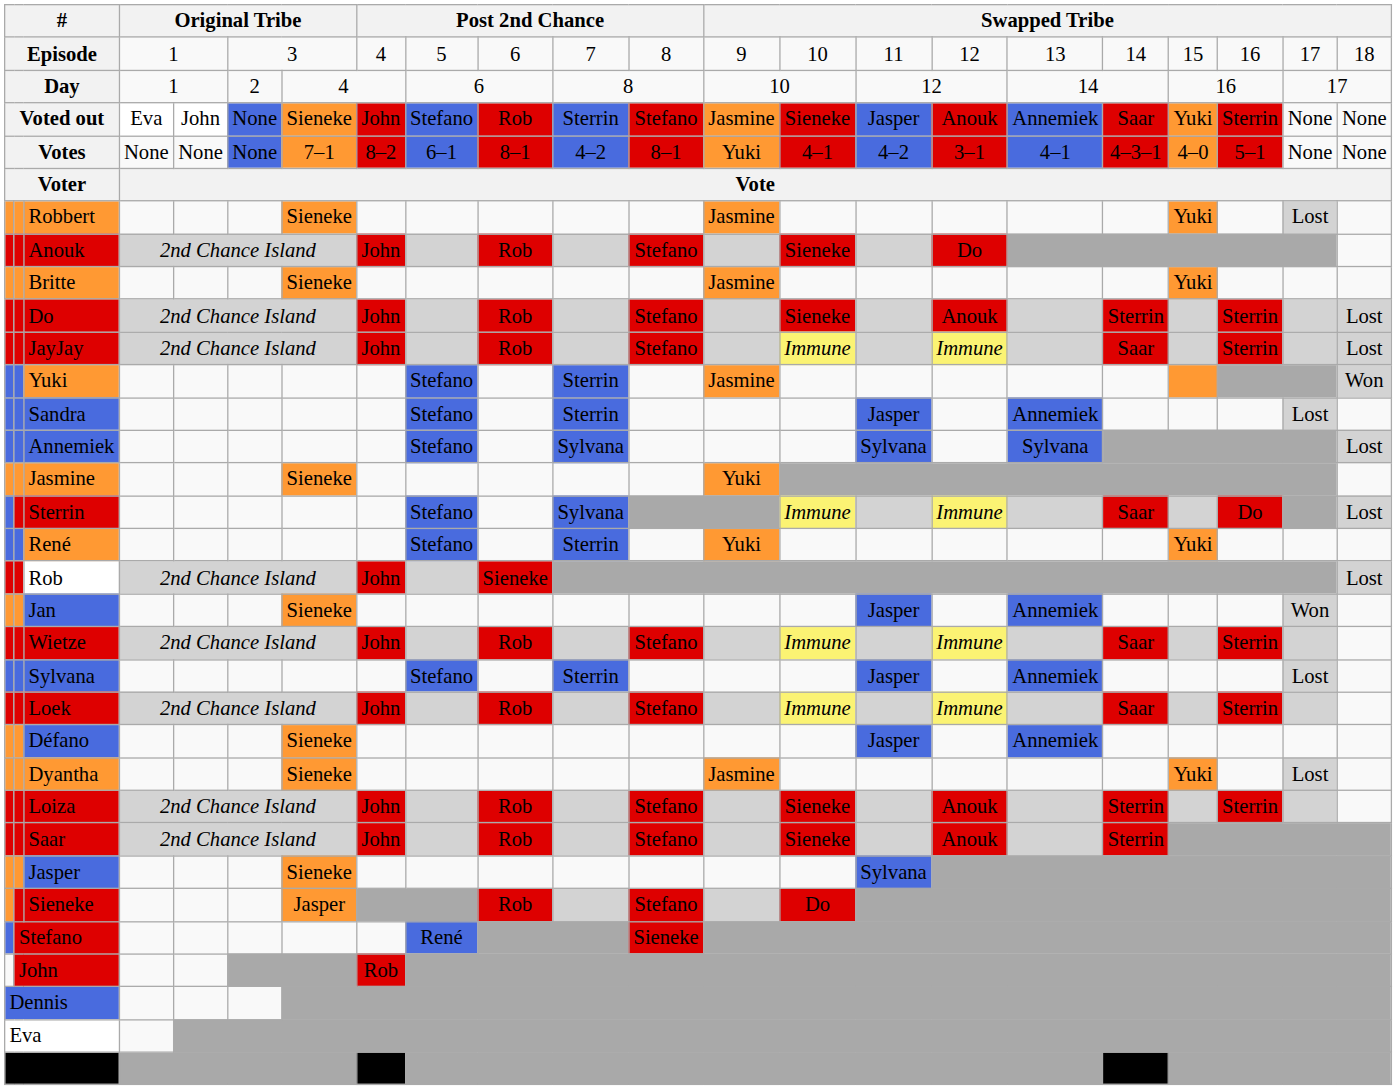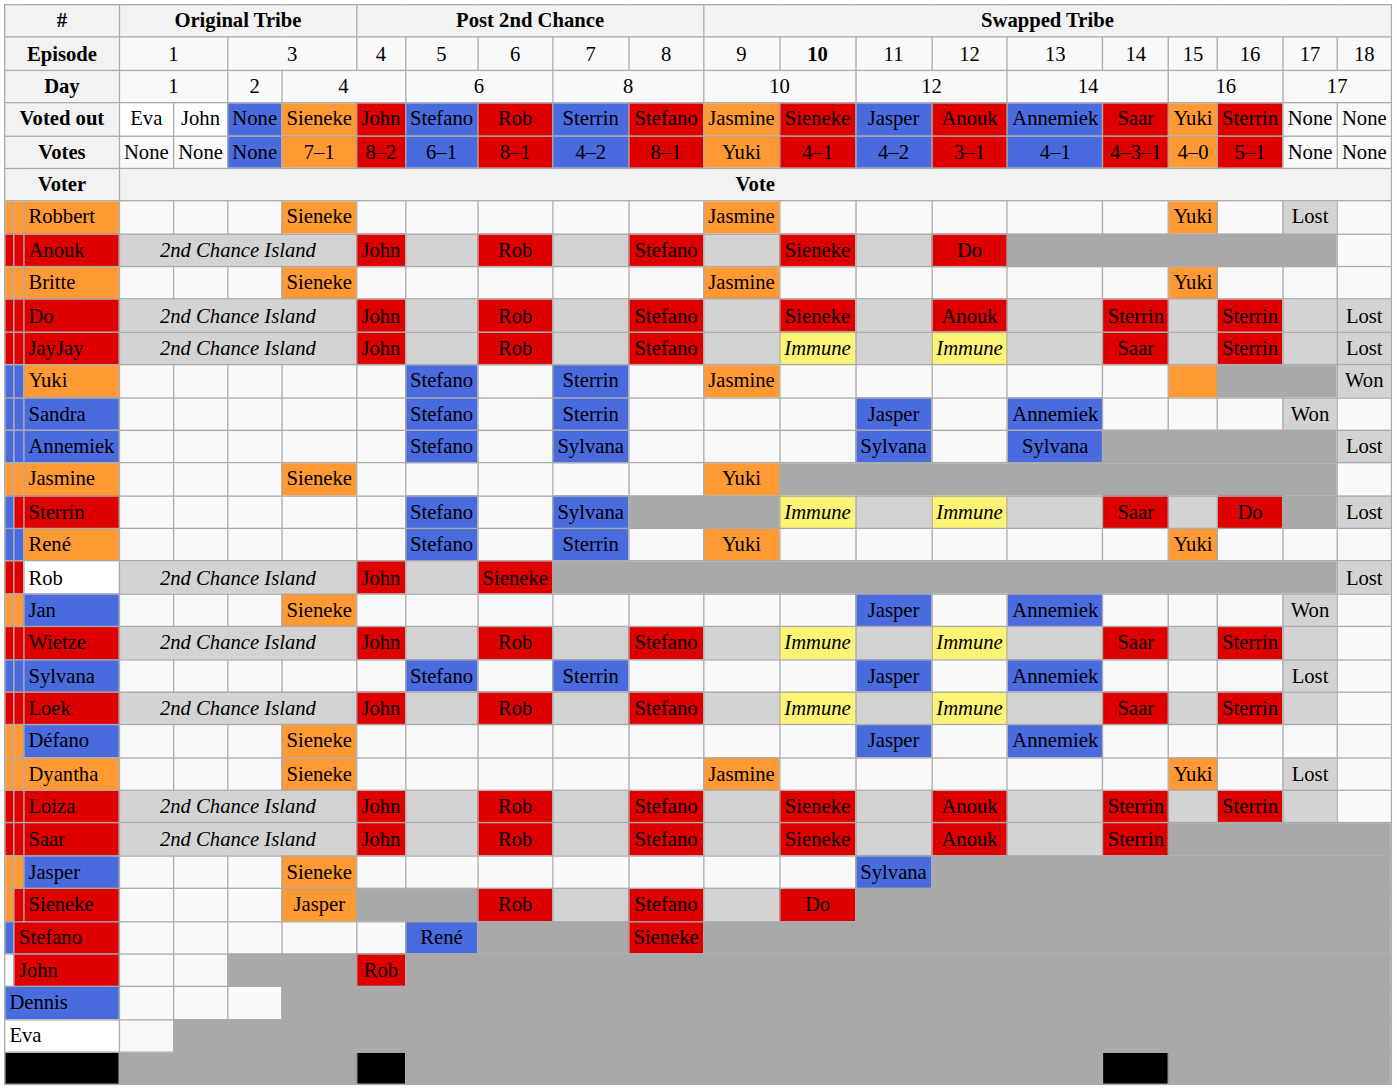 <table class="wikitable" text-align:center;">
 <tr>
 <th colspan="3">#</th>
 <th colspan="4">Original Tribe</th>
 <th colspan="5">Post 2nd Chance</th>
 <th colspan="10">Swapped Tribe</th>
 </tr>
 <tr>
 <th colspan="3" align="left">Episode</th>
 <td colspan="2" align="center">1</td>
 <td colspan="2" align="center">3</td>
 <td colspan="1" align="center">4</td>
 <td colspan="1" align="center">5</td>
 <td colspan="1" align="center">6</td>
 <td colspan="1" align="center">7</td>
 <td colspan="1" align="center">8</td>
 <td colspan="1" align="center">9</td>
-<td colspan="1" align="center">10</td>
+<td colspan="1" align="center"><strong>10</strong></td>
 <td colspan="1" align="center">11</td>
 <td colspan="1" align="center">12</td>
 <td colspan="1" align="center">13</td>
 <td colspan="1" align="center">14</td>
 <td colspan="1" align="center">15</td>
 <td colspan="1" align="center">16</td>
 <td colspan="1" align="center">17</td>
 <td colspan="1" align="center">18</td>
 </tr>
 <tr>
 <th colspan="3" align="left">Day</th>
 <td colspan="2" align="center">1</td>
 <td align="center">2</td>
 <td colspan ="2" align="center">4</td>
 <td colspan="2" align="center">6</td>
 <td colspan="2" align="center">8</td>
 <td colspan="2" align="center">10</td>
 <td colspan="2" align="center">12</td>
 <td colspan="2" align="center">14</td>
 <td colspan="2" align="center">16</td>
 <td colspan="2" align="center">17</td>
 </tr>
 <tr>
 <th colspan="3" align="left">Voted out</th>
 <td colspan="1" align="center" bgcolor="white">Eva</td>
 <td colspan="1" align="center" bgcolor="white">John</td>
 <td colspan="1" align="center" bgcolor="#496BDE">None</td>
 <td align="center" bgcolor="#FF9933">Sieneke</td>
 <td align="center" bgcolor="#de0000">John</td>
 <td align="center" bgcolor="#496BDE">Stefano</td>
 <td align="center" bgcolor="#de0000">Rob</td>
 <td align="center" bgcolor="#496BDE">Sterrin</td>
 <td align="center" bgcolor="#de0000">Stefano</td>
 <td align="center" bgcolor="#FF9933">Jasmine</td>
 <td align="center" bgcolor="#de0000">Sieneke</td>
 <td align="center" bgcolor="#496BDE">Jasper</td>
 <td align="center" bgcolor="#de0000">Anouk</td>
 <td align="center" bgcolor="#496BDE">Annemiek</td>
 <td align="center" bgcolor="#de0000">Saar</td>
 <td align="center" bgcolor="#FF9933">Yuki</td>
 <td align="center" bgcolor="#de0000">Sterrin</td>
 <td align="center">None</td>
 <td align="center">None</td>
 </tr>
 <tr>
 <th colspan="3" align="left">Votes</th>
 <td colspan="1" align="center">None</td>
 <td colspan="1" align="center">None</td>
 <td colspan="1" align="center" bgcolor="#496BDE">None</td>
 <td align="center" bgcolor="#FF9933">7–1</td>
 <td align="center" bgcolor="#de0000">8–2</td>
 <td colspan="1" align="center" bgcolor="#496BDE">6–1</td>
 <td align="center" bgcolor="#de0000">8–1</td>
 <td colspan="1" align="center" bgcolor="#496BDE">4–2</td>
 <td align="center" bgcolor="#de0000">8–1</td>
 <td align="center" bgcolor="#FF9933">Yuki</td>
 <td align="center" bgcolor="#de0000">4–1</td>
 <td align="center" bgcolor="#496BDE">4–2</td>
 <td align="center" bgcolor="#de0000">3–1</td>
 <td align="center" bgcolor="#496BDE">4–1</td>
 <td align="center" bgcolor="#de0000">4–3–1</td>
 <td align="center" bgcolor="#FF9933">4–0</td>
 <td align="center" bgcolor="#de0000">5–1</td>
 <td colspan="1" align="center">None</td>
 <td colspan="1" align="center">None</td>
 </tr>
 <tr>
 <th colspan="3" align="left">Voter</th>
 <th colspan="23" align="center">Vote</th>
 </tr>
 <tr>
 <td bgcolor="#FF9933"></td>
 <td bgcolor="#FF9933"></td>
 <td align="left" bgcolor="#FF9933">Robbert</td>
 <td></td>
 <td></td>
 <td></td>
 <td align="center" bgcolor="#FF9933">Sieneke</td>
 <td></td>
 <td></td>
 <td></td>
 <td></td>
 <td></td>
 <td align="center" bgcolor="#FF9933">Jasmine</td>
 <td></td>
 <td></td>
 <td></td>
 <td></td>
 <td></td>
 <td align="center" bgcolor="#FF9933">Yuki</td>
 <td></td>
 <td align="center" bgcolor="lightgrey">Lost</td>
 <td></td>
 </tr>
 <tr>
 <td bgcolor="#de0000"></td>
 <td bgcolor="#de0000"></td>
 <td align="left" bgcolor="#de0000">Anouk</td>
 <td colspan="4" align="center" bgcolor="lightgrey"><em>2nd Chance Island</em></td>
 <td bgcolor="#de0000" align="center">John</td>
 <td bgcolor="lightgrey"></td>
 <td bgcolor="#de0000" align="center">Rob</td>
 <td bgcolor="lightgrey"></td>
 <td bgcolor="#de0000" align="center">Stefano</td>
 <td bgcolor="lightgrey"></td>
 <td bgcolor="#de0000" align="center">Sieneke</td>
 <td bgcolor="lightgrey"></td>
 <td bgcolor="#de0000" align="center">Do</td>
 <td colspan="5" bgcolor="darkgrey"></td>
 <td></td>
 </tr>
 <tr>
 <td bgcolor="#FF9933"></td>
 <td bgcolor="#FF9933"></td>
 <td align="left" bgcolor="#FF9933">Britte</td>
 <td></td>
 <td></td>
 <td></td>
 <td align="center" bgcolor="#FF9933">Sieneke</td>
 <td></td>
 <td></td>
 <td></td>
 <td></td>
 <td></td>
 <td align="center" bgcolor="#FF9933">Jasmine</td>
 <td></td>
 <td></td>
 <td></td>
 <td></td>
 <td></td>
 <td align="center" bgcolor="#FF9933">Yuki</td>
 <td></td>
 <td></td>
 <td></td>
 </tr>
 <tr>
 <td bgcolor="#de0000"></td>
 <td bgcolor="#de0000"></td>
 <td align="left" bgcolor="#de0000">Do</td>
 <td colspan="4" align="center" bgcolor="lightgrey"><em>2nd Chance Island</em></td>
 <td bgcolor="#de0000" align="center">John</td>
 <td bgcolor="lightgrey"></td>
 <td bgcolor="#de0000" align="center">Rob</td>
 <td bgcolor="lightgrey"></td>
 <td bgcolor="#de0000" align="center">Stefano</td>
 <td bgcolor="lightgrey"></td>
 <td bgcolor="#de0000" align="center">Sieneke</td>
 <td bgcolor="lightgrey"></td>
 <td bgcolor="#de0000" align="center">Anouk</td>
 <td bgcolor="lightgrey"></td>
 <td bgcolor="#de0000" align="center">Sterrin</td>
 <td bgcolor="lightgrey"></td>
 <td bgcolor="#de0000" align="center">Sterrin</td>
 <td bgcolor="lightgrey"></td>
 <td align="center" bgcolor="lightgrey">Lost</td>
 </tr>
 <tr>
 <td bgcolor="#de0000"></td>
 <td bgcolor="#de0000"></td>
 <td align="left" bgcolor="#de0000">JayJay</td>
 <td colspan="4" align="center" bgcolor="lightgrey"><em>2nd Chance Island</em></td>
 <td bgcolor="#de0000" align="center">John</td>
 <td bgcolor="lightgrey"></td>
 <td bgcolor="#de0000" align="center">Rob</td>
 <td bgcolor="lightgrey"></td>
 <td bgcolor="#de0000" align="center">Stefano</td>
 <td bgcolor="lightgrey"></td>
 <td bgcolor="#fbf373" align="center"><em>Immune</em></td>
 <td bgcolor="lightgrey"></td>
 <td bgcolor="#fbf373" align="center"><em>Immune</em></td>
 <td bgcolor="lightgrey"></td>
 <td bgcolor="#de0000" align="center">Saar</td>
 <td bgcolor="lightgrey"></td>
 <td bgcolor="#de0000" align="center">Sterrin</td>
 <td bgcolor="lightgrey"></td>
 <td align="center" bgcolor="lightgrey">Lost</td>
 </tr>
 <tr>
 <td bgcolor="#496BDE"></td>
 <td bgcolor="#496BDE"></td>
 <td align="left" bgcolor="#FF9933">Yuki</td>
 <td></td>
 <td></td>
 <td></td>
 <td></td>
 <td></td>
 <td align="center" bgcolor="#496BDE">Stefano</td>
 <td></td>
 <td align="center" bgcolor="#496BDE">Sterrin</td>
 <td></td>
 <td align="center" bgcolor="#FF9933">Jasmine</td>
 <td></td>
 <td></td>
 <td></td>
 <td></td>
 <td></td>
 <td align="center" bgcolor="#FF9933"></td>
 <td colspan="2" bgcolor="darkgrey"></td>
 <td align="center" bgcolor="lightgrey">Won</td>
 </tr>
 <tr>
 <td bgcolor="#496BDE"></td>
 <td bgcolor="#496BDE"></td>
 <td align="left" bgcolor="#496BDE">Sandra</td>
 <td></td>
 <td></td>
 <td></td>
 <td></td>
 <td></td>
 <td align="center" bgcolor="#496BDE">Stefano</td>
 <td></td>
 <td align="center" bgcolor="#496BDE">Sterrin</td>
 <td></td>
 <td></td>
 <td></td>
 <td align="center" bgcolor="#496BDE">Jasper</td>
 <td></td>
 <td align="center" bgcolor="#496BDE">Annemiek</td>
 <td></td>
 <td></td>
 <td></td>
-<td align="center" bgcolor="lightgrey">Lost</td>
+<td align="center" bgcolor="lightgrey">Won</td>
 <td></td>
 </tr>
 <tr>
 <td bgcolor="#496BDE"></td>
 <td bgcolor="#496BDE"></td>
 <td align="left" bgcolor="#496BDE">Annemiek</td>
 <td></td>
 <td></td>
 <td></td>
 <td></td>
 <td></td>
 <td align="center" bgcolor="#496BDE">Stefano</td>
 <td></td>
 <td align="center" bgcolor="#496BDE">Sylvana</td>
 <td></td>
 <td></td>
 <td></td>
 <td align="center" bgcolor="#496BDE">Sylvana</td>
 <td></td>
 <td align="center" bgcolor="#496BDE">Sylvana</td>
 <td colspan="4" bgcolor="darkgrey"></td>
 <td align="center" bgcolor="lightgrey">Lost</td>
 </tr>
 <tr>
 <td bgcolor="#FF9933"></td>
 <td bgcolor="#FF9933"></td>
 <td align="left" bgcolor="#FF9933">Jasmine</td>
 <td></td>
 <td></td>
 <td></td>
 <td align="center" bgcolor="#FF9933">Sieneke</td>
 <td></td>
 <td></td>
 <td></td>
 <td></td>
 <td></td>
 <td align="center" bgcolor="#FF9933">Yuki</td>
 <td colspan="8" bgcolor="darkgrey"></td>
 <td></td>
 </tr>
 <tr>
 <td bgcolor="#496BDE"></td>
 <td bgcolor="#de0000"></td>
 <td align="left" bgcolor="#de0000">Sterrin</td>
 <td></td>
 <td></td>
 <td></td>
 <td></td>
 <td></td>
 <td align="center" bgcolor="#496BDE">Stefano</td>
 <td></td>
 <td align="center" bgcolor="#496BDE">Sylvana</td>
 <td colspan="2" bgcolor="darkgrey"></td>
 <td bgcolor="#fbf373" align="center"><em>Immune</em></td>
 <td bgcolor="lightgrey"></td>
 <td bgcolor="#fbf373" align="center"><em>Immune</em></td>
 <td bgcolor="lightgrey"></td>
 <td bgcolor="#de0000" align="center">Saar</td>
 <td bgcolor="lightgrey"></td>
 <td bgcolor="#de0000" align="center">Do</td>
 <td colspan="1" bgcolor="darkgrey"></td>
 <td align="center" bgcolor="lightgrey">Lost</td>
 </tr>
 <tr>
 <td bgcolor="#496BDE"></td>
 <td bgcolor="#496BDE"></td>
 <td align="left" bgcolor="#FF9933">René</td>
 <td></td>
 <td></td>
 <td></td>
 <td></td>
 <td></td>
 <td align="center" bgcolor="#496BDE">Stefano</td>
 <td></td>
 <td align="center" bgcolor="#496BDE">Sterrin</td>
 <td></td>
 <td align="center" bgcolor="#FF9933">Yuki</td>
 <td></td>
 <td></td>
 <td></td>
 <td></td>
 <td></td>
 <td align="center" bgcolor="#FF9933">Yuki</td>
 <td></td>
 <td></td>
 <td></td>
 </tr>
 <tr>
 <td bgcolor="#de0000"></td>
 <td bgcolor="#de0000"></td>
 <td align="left" bgcolor="white">Rob</td>
 <td colspan="4" align="center" bgcolor="lightgrey"><em>2nd Chance Island</em></td>
 <td bgcolor="#de0000" align="center">John</td>
 <td bgcolor="lightgrey"></td>
 <td bgcolor="#de0000" align="center">Sieneke</td>
 <td colspan="11" bgcolor="darkgrey"></td>
 <td align="center" bgcolor="lightgrey">Lost</td>
 </tr>
 <tr>
 <td bgcolor="#FF9933"></td>
 <td bgcolor="#FF9933"></td>
 <td align="left" bgcolor="#496BDE">Jan</td>
 <td></td>
 <td></td>
 <td></td>
 <td align="center" bgcolor="#FF9933">Sieneke</td>
 <td></td>
 <td></td>
 <td></td>
 <td></td>
 <td></td>
 <td></td>
 <td></td>
 <td align="center" bgcolor="#496BDE">Jasper</td>
 <td></td>
 <td align="center" bgcolor="#496BDE">Annemiek</td>
 <td></td>
 <td></td>
 <td></td>
 <td align="center" bgcolor="lightgrey">Won</td>
 <td></td>
 </tr>
 <tr>
 <td bgcolor="#de0000"></td>
 <td bgcolor="#de0000"></td>
 <td align="left" bgcolor="#de0000">Wietze</td>
 <td colspan="4" align="center" bgcolor="lightgrey"><em>2nd Chance Island</em></td>
 <td bgcolor="#de0000" align="center">John</td>
 <td bgcolor="lightgrey"></td>
 <td bgcolor="#de0000" align="center">Rob</td>
 <td bgcolor="lightgrey"></td>
 <td bgcolor="#de0000" align="center">Stefano</td>
 <td bgcolor="lightgrey"></td>
 <td bgcolor="#fbf373" align="center"><em>Immune</em></td>
 <td bgcolor="lightgrey"></td>
 <td bgcolor="#fbf373" align="center"><em>Immune</em></td>
 <td bgcolor="lightgrey"></td>
 <td bgcolor="#de0000" align="center">Saar</td>
 <td bgcolor="lightgrey"></td>
 <td bgcolor="#de0000" align="center">Sterrin</td>
 <td bgcolor="lightgrey"></td>
 <td></td>
 </tr>
 <tr>
 <td bgcolor="#496BDE"></td>
 <td bgcolor="#496BDE"></td>
 <td align="left" bgcolor="#496BDE">Sylvana</td>
 <td></td>
 <td></td>
 <td></td>
 <td></td>
 <td></td>
 <td align="center" bgcolor="#496BDE">Stefano</td>
 <td></td>
 <td align="center" bgcolor="#496BDE">Sterrin</td>
 <td></td>
 <td></td>
 <td></td>
 <td align="center" bgcolor="#496BDE">Jasper</td>
 <td></td>
 <td align="center" bgcolor="#496BDE">Annemiek</td>
 <td></td>
 <td></td>
 <td></td>
 <td align="center" bgcolor="lightgrey">Lost</td>
 <td></td>
 </tr>
 <tr>
 <td bgcolor="#de0000"></td>
 <td bgcolor="#de0000"></td>
 <td align="left" bgcolor="#de0000">Loek</td>
 <td colspan="4" align="center" bgcolor="lightgrey"><em>2nd Chance Island</em></td>
 <td bgcolor="#de0000" align="center">John</td>
 <td bgcolor="lightgrey"></td>
 <td bgcolor="#de0000" align="center">Rob</td>
 <td bgcolor="lightgrey"></td>
 <td bgcolor="#de0000" align="center">Stefano</td>
 <td bgcolor="lightgrey"></td>
 <td bgcolor="#fbf373" align="center"><em>Immune</em></td>
 <td bgcolor="lightgrey"></td>
 <td bgcolor="#fbf373" align="center"><em>Immune</em></td>
 <td bgcolor="lightgrey"></td>
 <td bgcolor="#de0000" align="center">Saar</td>
 <td bgcolor="lightgrey"></td>
 <td bgcolor="#de0000" align="center">Sterrin</td>
 <td bgcolor="lightgrey"></td>
 <td></td>
 </tr>
 <tr>
 <td bgcolor="#FF9933"></td>
 <td bgcolor="#FF9933"></td>
 <td align="left" bgcolor="#496BDE">Défano</td>
 <td></td>
 <td></td>
 <td></td>
 <td align="center" bgcolor="#FF9933">Sieneke</td>
 <td></td>
 <td></td>
 <td></td>
 <td></td>
 <td></td>
 <td></td>
 <td></td>
 <td align="center" bgcolor="#496BDE">Jasper</td>
 <td></td>
 <td align="center" bgcolor="#496BDE">Annemiek</td>
 <td></td>
 <td></td>
 <td></td>
 <td></td>
 <td></td>
 </tr>
 <tr>
 <td bgcolor="#FF9933"></td>
 <td bgcolor="#FF9933"></td>
 <td align="left" bgcolor="#FF9933">Dyantha</td>
 <td></td>
 <td></td>
 <td></td>
 <td align="center" bgcolor="#FF9933">Sieneke</td>
 <td></td>
 <td></td>
 <td></td>
 <td></td>
 <td></td>
 <td align="center" bgcolor="#FF9933">Jasmine</td>
 <td></td>
 <td></td>
 <td></td>
 <td></td>
 <td></td>
 <td align="center" bgcolor="#FF9933">Yuki</td>
 <td></td>
 <td align="center" bgcolor="lightgrey">Lost</td>
 <td></td>
 </tr>
 <tr>
 <td bgcolor="#de0000"></td>
 <td bgcolor="#de0000"></td>
 <td align="left" bgcolor="#de0000">Loiza</td>
 <td colspan="4" align="center" bgcolor="lightgrey"><em>2nd Chance Island</em></td>
 <td bgcolor="#de0000" align="center">John</td>
 <td bgcolor="lightgrey"></td>
 <td bgcolor="#de0000" align="center">Rob</td>
 <td bgcolor="lightgrey"></td>
 <td bgcolor="#de0000" align="center">Stefano</td>
 <td bgcolor="lightgrey"></td>
 <td bgcolor="#de0000" align="center">Sieneke</td>
 <td bgcolor="lightgrey"></td>
 <td bgcolor="#de0000" align="center">Anouk</td>
 <td bgcolor="lightgrey"></td>
 <td bgcolor="#de0000" align="center">Sterrin</td>
 <td bgcolor="lightgrey"></td>
 <td bgcolor="#de0000" align="center">Sterrin</td>
 <td bgcolor="lightgrey"></td>
 <td></td>
 </tr>
 <tr>
 <td bgcolor="#de0000"></td>
 <td bgcolor="#de0000"></td>
 <td align="left" colspan="1" bgcolor="#de0000">Saar</td>
 <td colspan="4" align="center" bgcolor="lightgrey"><em>2nd Chance Island</em></td>
 <td bgcolor="#de0000" align="center">John</td>
 <td bgcolor="lightgrey"></td>
 <td bgcolor="#de0000" align="center">Rob</td>
 <td bgcolor="lightgrey"></td>
 <td bgcolor="#de0000" align="center">Stefano</td>
 <td bgcolor="lightgrey"></td>
 <td bgcolor="#de0000" align="center">Sieneke</td>
 <td bgcolor="lightgrey"></td>
 <td bgcolor="#de0000" align="center">Anouk</td>
 <td bgcolor="lightgrey"></td>
 <td bgcolor="#de0000" align="center">Sterrin</td>
 <td colspan="9" bgcolor="darkgrey"></td>
 </tr>
 <tr>
 <td bgcolor="#FF9933"></td>
 <td bgcolor="#FF9933"></td>
 <td align="left" colspan="1" bgcolor="#496BDE">Jasper</td>
 <td></td>
 <td></td>
 <td></td>
 <td align="center" bgcolor="#FF9933">Sieneke</td>
 <td></td>
 <td></td>
 <td></td>
 <td></td>
 <td></td>
 <td></td>
 <td></td>
 <td align="center" bgcolor="#496BDE">Sylvana</td>
 <td colspan="12" bgcolor="darkgrey"></td>
 </tr>
 <tr>
 <td bgcolor="#FF9933"></td>
 <td bgcolor="#de0000"></td>
 <td align="left" colspan="1" bgcolor="#de0000">Sieneke</td>
 <td></td>
 <td></td>
 <td></td>
 <td align="center" bgcolor="#FF9933">Jasper</td>
 <td colspan="2" bgcolor="darkgrey"></td>
 <td bgcolor="#de0000" align="center">Rob</td>
 <td bgcolor="lightgrey"></td>
 <td bgcolor="#de0000" align="center">Stefano</td>
 <td bgcolor="lightgrey"></td>
 <td bgcolor="#de0000" align="center">Do</td>
 <td colspan="13" bgcolor="darkgrey"></td>
 </tr>
 <tr>
 <td bgcolor="#496BDE"></td>
 <td colspan="2" align="left" bgcolor="#de0000">Stefano</td>
 <td></td>
 <td></td>
 <td></td>
 <td></td>
 <td></td>
 <td align="center" bgcolor="#496BDE">René</td>
 <td colspan="2" bgcolor="darkgrey"></td>
 <td bgcolor="#de0000" align="center">Sieneke</td>
 <td colspan="15" bgcolor="darkgrey"></td>
 </tr>
 <tr>
 <td></td>
 <td colspan="2" align="left" bgcolor="#de0000">John</td>
 <td></td>
 <td></td>
 <td colspan="2" bgcolor="darkgrey"></td>
 <td bgcolor="#de0000" align="center">Rob</td>
 <td colspan="19" bgcolor="darkgrey"></td>
 </tr>
 <tr>
 <td colspan="3" align="left" bgcolor="#496BDE">Dennis</td>
 <td></td>
 <td></td>
 <td></td>
 <td colspan="21" bgcolor="darkgrey"></td>
 </tr>
 <tr>
 <td colspan="3" align="left" bgcolor="white">Eva</td>
 <td></td>
 <td colspan="23" bgcolor="darkgrey"></td>
 </tr>
 <tr>
 <td colspan="3" align="left" bgcolor="black"><span>Black Vote</span></td>
 <td colspan="4" bgcolor="darkgrey"></td>
 <td align="center" bgcolor="black"><span>Rob</span></td>
 <td colspan="9" bgcolor="darkgrey"></td>
 <td align="center" bgcolor="black"><span>Do</span></td>
 <td colspan="5" bgcolor="darkgrey"></td>
 </tr>
 <tr>
 </tr>
 </table>
